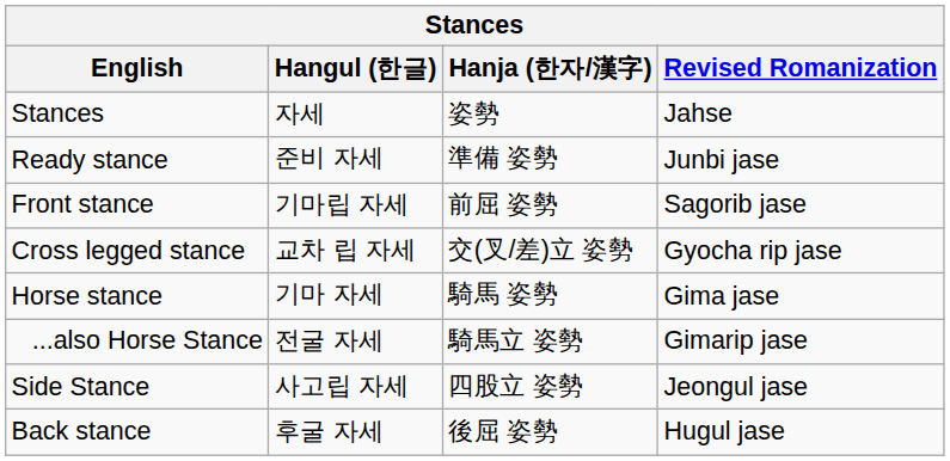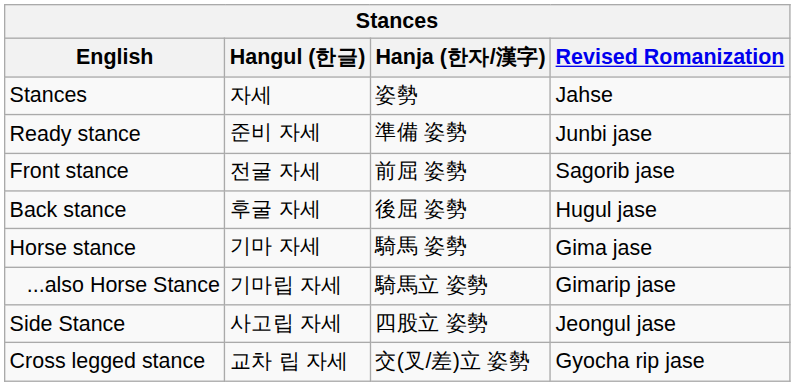 <table class="wikitable mw-collapsible mw-collapsed">
 <tr>
 <th colspan="4">Stances</th>
 </tr>
 <tr>
 <th>English</th>
 <th>Hangul (한글)</th>
 <th>Hanja (한자/漢字)</th>
 <th><a href='#'>Revised Romanization</a></th>
 </tr>
 <tr>
 <td>Stances</td>
 <td>자세</td>
 <td>姿勢</td>
 <td>Jahse</td>
 </tr>
 <tr>
 <td>Ready stance</td>
 <td>준비 자세</td>
 <td>準備 姿勢</td>
 <td>Junbi jase</td>
 </tr>
 <tr>
 <td>Front stance</td>
-<td>기마립 자세</td>
+<td>전굴 자세</td>
 <td>前屈 姿勢</td>
 <td>Sagorib jase</td>
 </tr>
 <tr>
-<td>Cross legged stance</td>
-<td>교차 립 자세</td>
-<td>交(叉/差)立 姿勢</td>
-<td>Gyocha rip jase</td>
+<td>Back stance</td>
+<td>후굴 자세</td>
+<td>後屈 姿勢</td>
+<td>Hugul jase</td>
 </tr>
 <tr>
 <td>Horse stance</td>
 <td>기마 자세</td>
 <td>騎馬 姿勢</td>
 <td>Gima jase</td>
 </tr>
 <tr>
 <td style="padding-left: 1em">...also Horse Stance</td>
-<td>전굴 자세</td>
+<td>기마립 자세</td>
 <td>騎馬立 姿勢</td>
 <td>Gimarip jase</td>
 </tr>
 <tr>
 <td>Side Stance</td>
 <td>사고립 자세</td>
 <td>四股立 姿勢</td>
 <td>Jeongul jase</td>
 </tr>
 <tr>
-<td>Back stance</td>
-<td>후굴 자세</td>
-<td>後屈 姿勢</td>
-<td>Hugul jase</td>
+<td>Cross legged stance</td>
+<td>교차 립 자세</td>
+<td>交(叉/差)立 姿勢</td>
+<td>Gyocha rip jase</td>
 </tr>
 </table>
